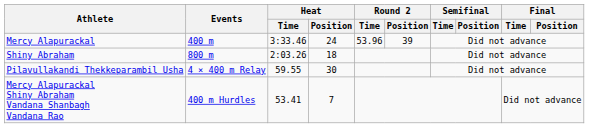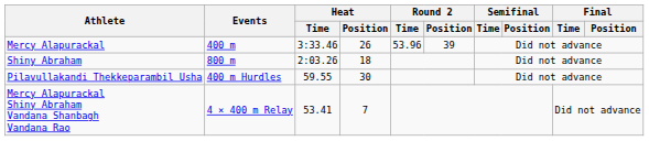 <table class=wikitable style="font-size:90%">
 <tr>
 <th rowspan="2">Athlete</th>
 <th rowspan="2">Events</th>
 <th colspan="2">Heat</th>
 <th colspan="2">Round 2</th>
 <th colspan="2">Semifinal</th>
 <th colspan="2">Final</th>
 </tr>
 <tr>
 <th>Time</th>
 <th>Position</th>
 <th>Time</th>
 <th>Position</th>
 <th>Time</th>
 <th>Position</th>
 <th>Time</th>
 <th>Position</th>
 </tr>
 <tr>
 <td><a href='#'>Mercy Alapurackal</a></td>
 <td><a href='#'>400 m</a></td>
 <td align=center>3:33.46</td>
-<td align=center>24</td>
+<td align=center>26</td>
 <td align=center>53.96</td>
 <td align=center>39</td>
 <td align=center colspan="4">Did not advance</td>
 </tr>
 <tr>
 <td><a href='#'>Shiny Abraham</a></td>
 <td><a href='#'>800 m</a></td>
 <td align=center>2:03.26</td>
 <td align=center>18</td>
 <td colspan=2></td>
 <td align=center colspan="4">Did not advance</td>
 </tr>
 <tr>
 <td><a href='#'>Pilavullakandi Thekkeparambil Usha</a></td>
-<td><a href='#'>4 × 400 m Relay</a></td>
+<td><a href='#'>400 m Hurdles</a></td>
 <td align=center>59.55</td>
 <td align=center>30</td>
 <td colspan=2></td>
 <td align=center colspan="4">Did not advance</td>
 </tr>
 <tr>
 <td><a href='#'>Mercy Alapurackal</a> <br> <a href='#'>Shiny Abraham</a> <br> <a href='#'>Vandana Shanbagh</a> <br> <a href='#'>Vandana Rao</a></td>
-<td><a href='#'>400 m Hurdles</a></td>
+<td><a href='#'>4 × 400 m Relay</a></td>
 <td align=center>53.41</td>
 <td align=center>7</td>
 <td colspan=4></td>
 <td align=center colspan="2">Did not advance</td>
 </tr>
 </table>
